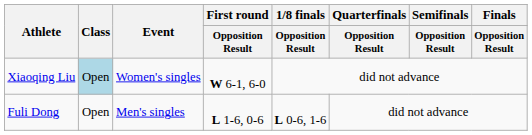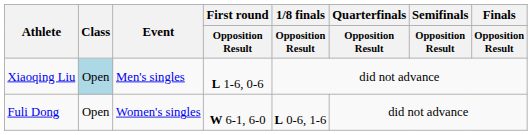 <table class=wikitable style="font-size:90%">
 <tr>
 <th rowspan="2">Athlete</th>
 <th rowspan="2">Class</th>
 <th rowspan="2">Event</th>
 <th>First round</th>
 <th>1/8 finals</th>
 <th>Quarterfinals</th>
 <th>Semifinals</th>
 <th>Finals</th>
 </tr>
 <tr>
 <th style="line-height:1em"><small>Opposition<br>Result</small></th>
 <th style="line-height:1em"><small>Opposition<br>Result</small></th>
 <th style="line-height:1em"><small>Opposition<br>Result</small></th>
 <th style="line-height:1em"><small>Opposition<br>Result</small></th>
 <th style="line-height:1em"><small>Opposition<br>Result</small></th>
 </tr>
 <tr>
 <td><a href='#'>Xiaoqing Liu</a></td>
 <td style="background: lightblue; text-align:center;">Open</td>
-<td><a href='#'>Women's singles</a></td>
-<td style="text-align:center;"><br><strong>W</strong> 6-1, 6-0</td>
+<td><a href='#'>Men's singles</a></td>
+<td style="text-align:center;"><br><strong>L</strong> 1-6, 0-6</td>
 <td style="text-align:center;" colspan="4">did not advance</td>
 </tr>
 <tr>
 <td><a href='#'>Fuli Dong</a></td>
 <td style="text-align:center;">Open</td>
-<td><a href='#'>Men's singles</a></td>
-<td style="text-align:center;"><br><strong>L</strong> 1-6, 0-6</td>
+<td><a href='#'>Women's singles</a></td>
+<td style="text-align:center;"><br><strong>W</strong> 6-1, 6-0</td>
 <td style="text-align:center;"><br><strong>L</strong> 0-6, 1-6</td>
 <td style="text-align:center;" colspan="3">did not advance</td>
 </tr>
 </table>
